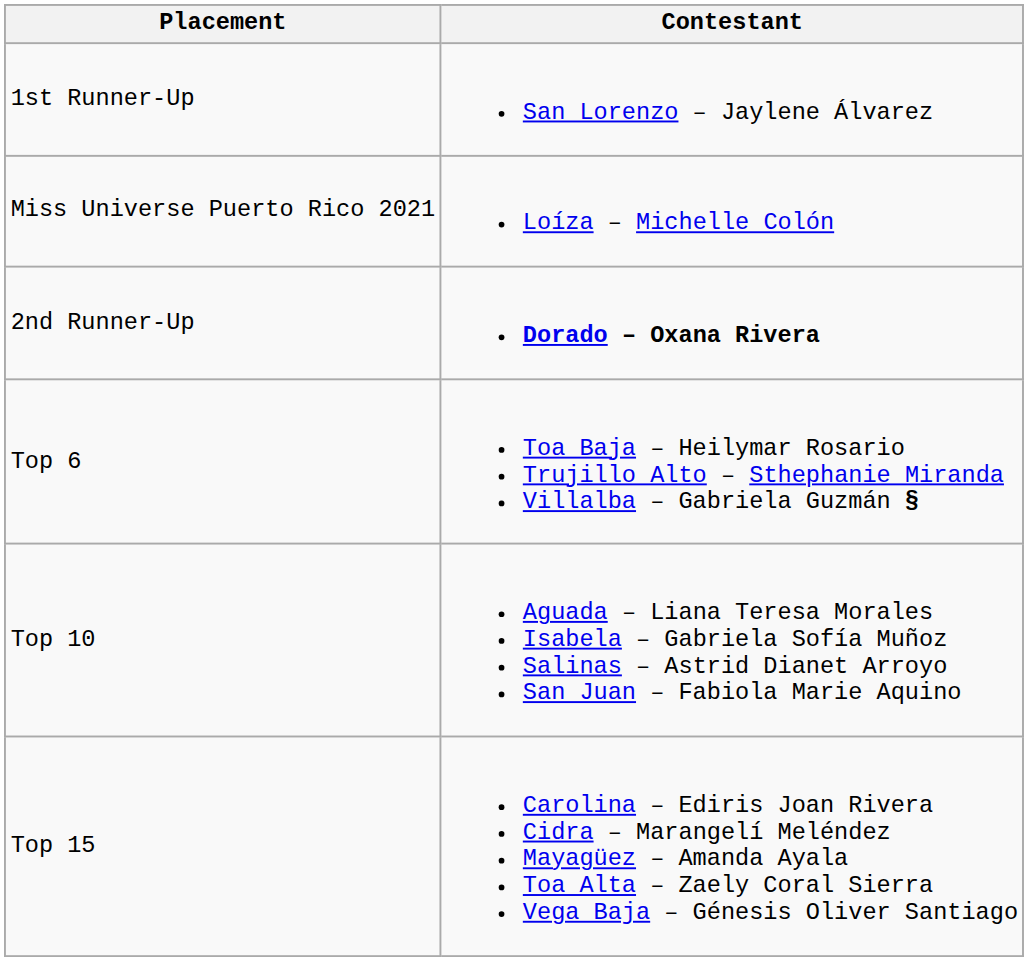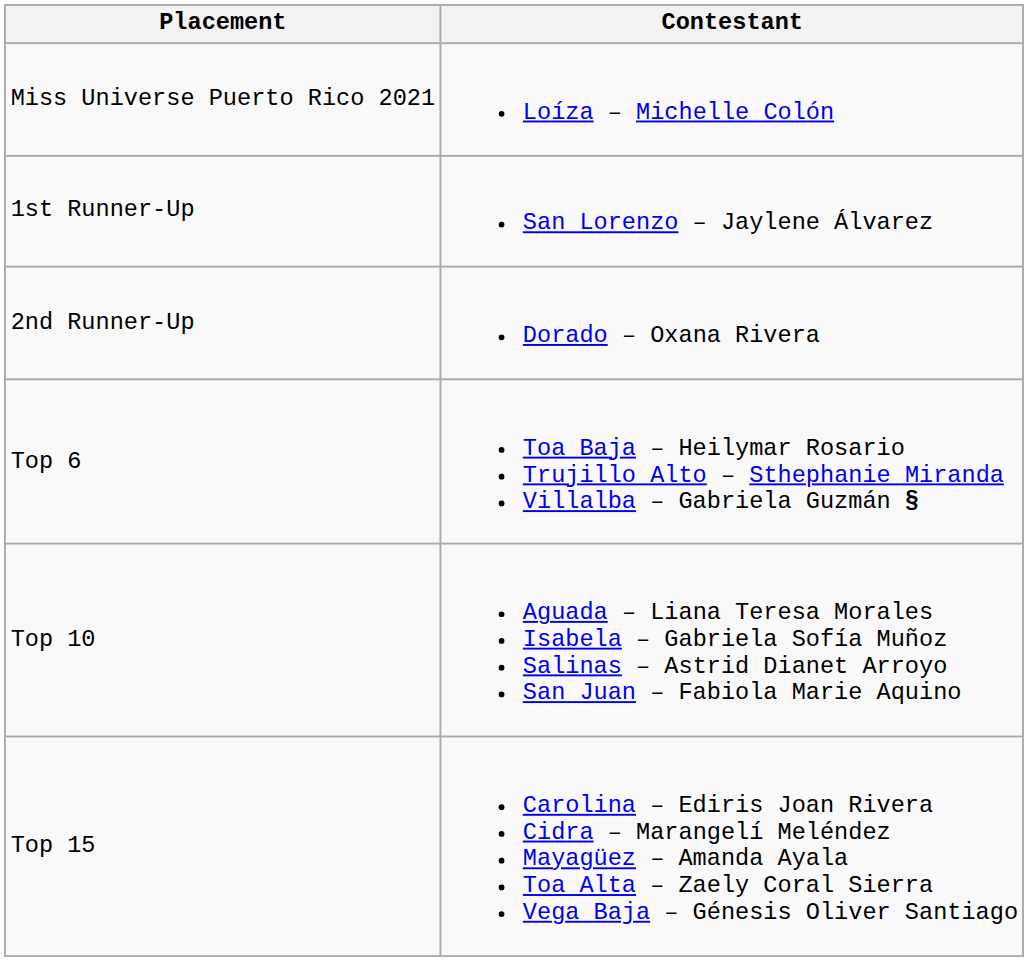 <table class="wikitable sortable" style="font-size: 95%;">
 <tr>
 <th>Placement</th>
 <th>Contestant</th>
 </tr>
 <tr>
+<td>Miss Universe Puerto Rico 2021</td>
+<td><br><ul><li><a href='#'>Loíza</a> – <a href='#'>Michelle Colón</a></li></ul></td>
+</tr>
+<tr>
 <td>1st Runner-Up</td>
 <td><br><ul><li><a href='#'>San Lorenzo</a> – Jaylene Álvarez</li></ul></td>
 </tr>
 <tr>
-<td>Miss Universe Puerto Rico 2021</td>
-<td><br><ul><li><a href='#'>Loíza</a> – <a href='#'>Michelle Colón</a></li></ul></td>
-</tr>
-<tr>
 <td>2nd Runner-Up</td>
-<td><strong><br><ul><li><a href='#'>Dorado</a> – Oxana Rivera</li></ul></strong></td>
+<td><br><ul><li><a href='#'>Dorado</a> – Oxana Rivera</li></ul></td>
 </tr>
 <tr>
 <td>Top 6</td>
 <td><br><ul><li><a href='#'>Toa Baja</a> – Heilymar Rosario</li><li><a href='#'>Trujillo Alto</a> – <a href='#'>Sthephanie Miranda</a></li><li><a href='#'>Villalba</a> – Gabriela Guzmán <strong>§</strong></li></ul></td>
 </tr>
 <tr>
 <td>Top 10</td>
 <td><br><ul><li><a href='#'>Aguada</a> – Liana Teresa Morales</li><li><a href='#'>Isabela</a> – Gabriela Sofía Muñoz</li><li><a href='#'>Salinas</a> – Astrid Dianet Arroyo</li><li><a href='#'>San Juan</a> – Fabiola Marie Aquino</li></ul></td>
 </tr>
 <tr>
 <td>Top 15</td>
 <td><br><ul><li><a href='#'>Carolina</a> – Ediris Joan Rivera</li><li><a href='#'>Cidra</a> – Marangelí Meléndez</li><li><a href='#'>Mayagüez</a> – Amanda Ayala</li><li><a href='#'>Toa Alta</a> – Zaely Coral Sierra</li><li><a href='#'>Vega Baja</a> – Génesis Oliver Santiago</li></ul></td>
 </tr>
 </table>
